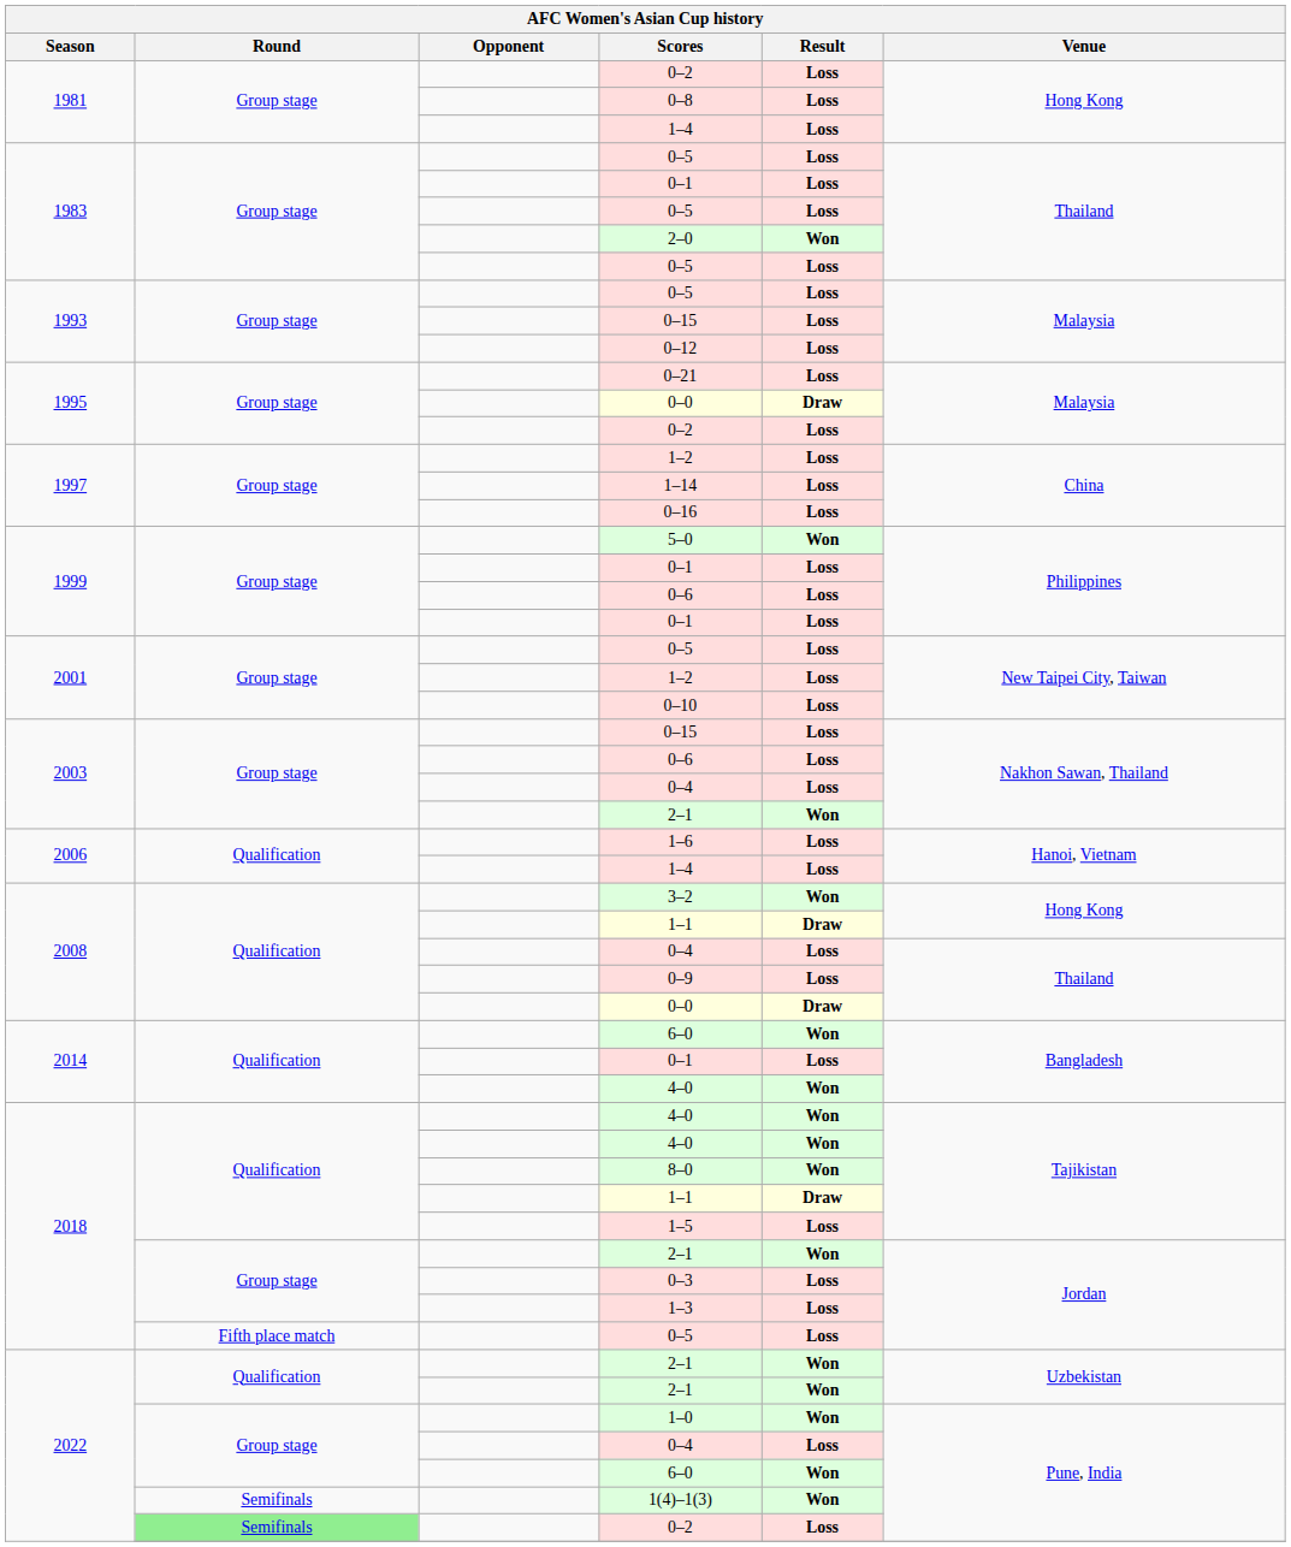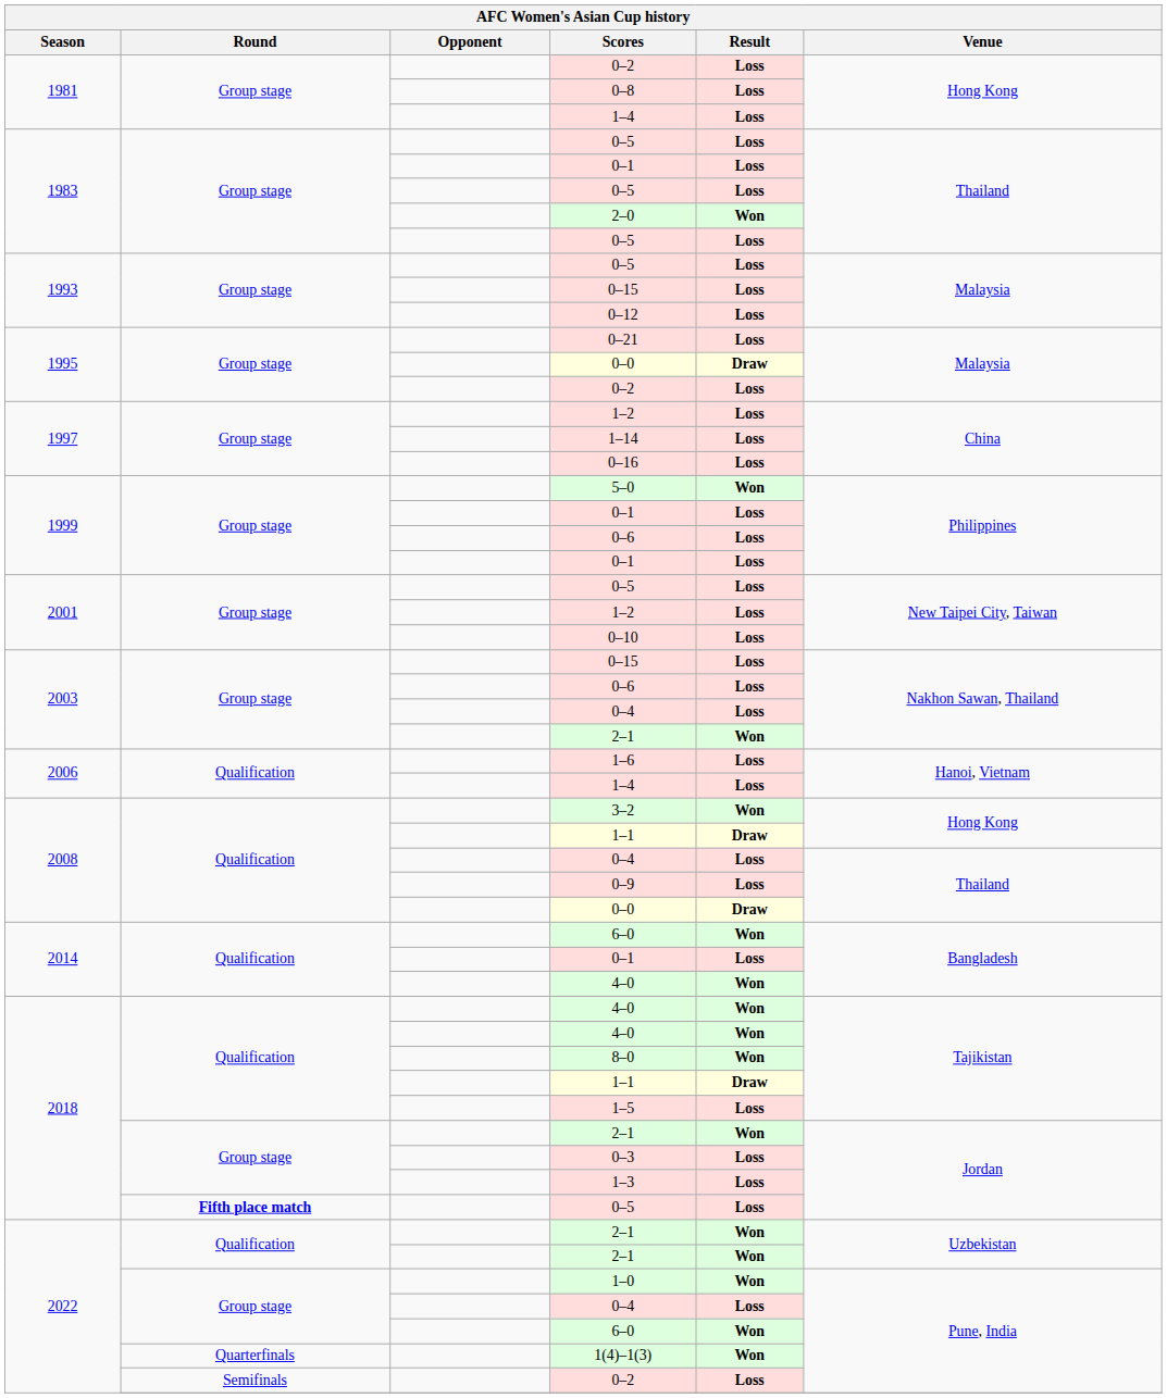 <table class="wikitable collapsible collapsed" style="text-align:center; font-size:90%; width:70%;">
 <tr>
 <th colspan="6">AFC Women's Asian Cup history</th>
 </tr>
 <tr>
 <th>Season</th>
 <th>Round</th>
 <th>Opponent</th>
 <th>Scores</th>
 <th>Result</th>
 <th>Venue</th>
 </tr>
 <tr>
 <td rowspan=3><a href='#'>1981</a></td>
 <td rowspan=3><a href='#'>Group stage</a></td>
 <td style="text-align:left"></td>
 <td style="background:#fdd;">0–2</td>
 <td style="background:#fdd;"><strong>Loss</strong></td>
 <td rowspan=3> <a href='#'>Hong Kong</a></td>
 </tr>
 <tr>
 <td style="text-align:left"></td>
 <td style="background:#fdd;">0–8</td>
 <td style="background:#fdd;"><strong>Loss</strong></td>
 </tr>
 <tr>
 <td style="text-align:left"></td>
 <td style="background:#fdd;">1–4</td>
 <td style="background:#fdd;"><strong>Loss</strong></td>
 </tr>
 <tr>
 <td rowspan=5><a href='#'>1983</a></td>
 <td rowspan=5><a href='#'>Group stage</a></td>
 <td style="text-align:left"></td>
 <td style="background:#fdd;">0–5</td>
 <td style="background:#fdd;"><strong>Loss</strong></td>
 <td rowspan=5> <a href='#'>Thailand</a></td>
 </tr>
 <tr>
 <td style="text-align:left"></td>
 <td style="background:#fdd;">0–1</td>
 <td style="background:#fdd;"><strong>Loss</strong></td>
 </tr>
 <tr>
 <td style="text-align:left"></td>
 <td style="background:#fdd;">0–5</td>
 <td style="background:#fdd;"><strong>Loss</strong></td>
 </tr>
 <tr>
 <td style="text-align:left"></td>
 <td style="background:#dfd;">2–0</td>
 <td style="background:#dfd;"><strong>Won</strong></td>
 </tr>
 <tr>
 <td style="text-align:left"></td>
 <td style="background:#fdd;">0–5</td>
 <td style="background:#fdd;"><strong>Loss</strong></td>
 </tr>
 <tr>
 <td rowspan=3><a href='#'>1993</a></td>
 <td rowspan=3><a href='#'>Group stage</a></td>
 <td style="text-align:left"></td>
 <td style="background:#fdd;">0–5</td>
 <td style="background:#fdd;"><strong>Loss</strong></td>
 <td rowspan=3> <a href='#'>Malaysia</a></td>
 </tr>
 <tr>
 <td style="text-align:left"></td>
 <td style="background:#fdd;">0–15</td>
 <td style="background:#fdd;"><strong>Loss</strong></td>
 </tr>
 <tr>
 <td style="text-align:left"></td>
 <td style="background:#fdd;">0–12</td>
 <td style="background:#fdd;"><strong>Loss</strong></td>
 </tr>
 <tr>
 <td rowspan=3><a href='#'>1995</a></td>
 <td rowspan=3><a href='#'>Group stage</a></td>
 <td style="text-align:left"></td>
 <td style="background:#fdd;">0–21</td>
 <td style="background:#fdd;"><strong>Loss</strong></td>
 <td rowspan=3> <a href='#'>Malaysia</a></td>
 </tr>
 <tr>
 <td style="text-align:left"></td>
 <td style="background:#ffd;">0–0</td>
 <td style="background:#ffd;"><strong>Draw</strong></td>
 </tr>
 <tr>
 <td style="text-align:left"></td>
 <td style="background:#fdd;">0–2</td>
 <td style="background:#fdd;"><strong>Loss</strong></td>
 </tr>
 <tr>
 <td rowspan=3><a href='#'>1997</a></td>
 <td rowspan=3><a href='#'>Group stage</a></td>
 <td style="text-align:left"></td>
 <td style="background:#fdd;">1–2</td>
 <td style="background:#fdd;"><strong>Loss</strong></td>
 <td rowspan=3> <a href='#'>China</a></td>
 </tr>
 <tr>
 <td style="text-align:left"></td>
 <td style="background:#fdd;">1–14</td>
 <td style="background:#fdd;"><strong>Loss</strong></td>
 </tr>
 <tr>
 <td style="text-align:left"></td>
 <td style="background:#fdd;">0–16</td>
 <td style="background:#fdd;"><strong>Loss</strong></td>
 </tr>
 <tr>
 <td rowspan=4><a href='#'>1999</a></td>
 <td rowspan=4><a href='#'>Group stage</a></td>
 <td style="text-align:left"></td>
 <td style="background:#dfd;">5–0</td>
 <td style="background:#dfd;"><strong>Won</strong></td>
 <td rowspan=4> <a href='#'>Philippines</a></td>
 </tr>
 <tr>
 <td style="text-align:left"></td>
 <td style="background:#fdd;">0–1</td>
 <td style="background:#fdd;"><strong>Loss</strong></td>
 </tr>
 <tr>
 <td style="text-align:left"></td>
 <td style="background:#fdd;">0–6</td>
 <td style="background:#fdd;"><strong>Loss</strong></td>
 </tr>
 <tr>
 <td style="text-align:left"></td>
 <td style="background:#fdd;">0–1</td>
 <td style="background:#fdd;"><strong>Loss</strong></td>
 </tr>
 <tr>
 <td rowspan=3><a href='#'>2001</a></td>
 <td rowspan=3><a href='#'>Group stage</a></td>
 <td style="text-align:left"></td>
 <td style="background:#fdd;">0–5</td>
 <td style="background:#fdd;"><strong>Loss</strong></td>
 <td rowspan=3> <a href='#'>New Taipei City</a>, <a href='#'>Taiwan</a></td>
 </tr>
 <tr>
 <td style="text-align:left"></td>
 <td style="background:#fdd;">1–2</td>
 <td style="background:#fdd;"><strong>Loss</strong></td>
 </tr>
 <tr>
 <td style="text-align:left"></td>
 <td style="background:#fdd;">0–10</td>
 <td style="background:#fdd;"><strong>Loss</strong></td>
 </tr>
 <tr>
 <td rowspan=4><a href='#'>2003</a></td>
 <td rowspan=4><a href='#'>Group stage</a></td>
 <td style="text-align:left"></td>
 <td style="background:#fdd;">0–15</td>
 <td style="background:#fdd;"><strong>Loss</strong></td>
 <td rowspan=4> <a href='#'>Nakhon Sawan</a>, <a href='#'>Thailand</a></td>
 </tr>
 <tr>
 <td style="text-align:left"></td>
 <td style="background:#fdd;">0–6</td>
 <td style="background:#fdd;"><strong>Loss</strong></td>
 </tr>
 <tr>
 <td style="text-align:left"></td>
 <td style="background:#fdd;">0–4</td>
 <td style="background:#fdd;"><strong>Loss</strong></td>
 </tr>
 <tr>
 <td style="text-align:left"></td>
 <td style="background:#dfd;">2–1</td>
 <td style="background:#dfd;"><strong>Won</strong></td>
 </tr>
 <tr>
 <td rowspan=2><a href='#'>2006</a></td>
 <td rowspan=2><a href='#'>Qualification</a></td>
 <td style="text-align:left"></td>
 <td style="background:#fdd;">1–6</td>
 <td style="background:#fdd;"><strong>Loss</strong></td>
 <td rowspan=2> <a href='#'>Hanoi</a>, <a href='#'>Vietnam</a></td>
 </tr>
 <tr>
 <td style="text-align:left"></td>
 <td style="background:#fdd;">1–4</td>
 <td style="background:#fdd;"><strong>Loss</strong></td>
 </tr>
 <tr>
 <td rowspan=5><a href='#'>2008</a></td>
 <td rowspan=5><a href='#'>Qualification</a></td>
 <td style="text-align:left"></td>
 <td style="background:#dfd;">3–2</td>
 <td style="background:#dfd;"><strong>Won</strong></td>
 <td rowspan=2> <a href='#'>Hong Kong</a></td>
 </tr>
 <tr>
 <td style="text-align:left"></td>
 <td style="background:#ffd;">1–1</td>
 <td style="background:#ffd;"><strong>Draw</strong></td>
 </tr>
 <tr>
 <td style="text-align:left"></td>
 <td style="background:#fdd;">0–4</td>
 <td style="background:#fdd;"><strong>Loss</strong></td>
 <td rowspan=3> <a href='#'>Thailand</a></td>
 </tr>
 <tr>
 <td style="text-align:left"></td>
 <td style="background:#fdd;">0–9</td>
 <td style="background:#fdd;"><strong>Loss</strong></td>
 </tr>
 <tr>
 <td style="text-align:left"></td>
 <td style="background:#ffd;">0–0</td>
 <td style="background:#ffd;"><strong>Draw</strong></td>
 </tr>
 <tr>
 <td rowspan=3><a href='#'>2014</a></td>
 <td rowspan=3><a href='#'>Qualification</a></td>
 <td style="text-align:left"></td>
 <td style="background:#dfd;">6–0</td>
 <td style="background:#dfd;"><strong>Won</strong></td>
 <td rowspan=3> <a href='#'>Bangladesh</a></td>
 </tr>
 <tr>
 <td style="text-align:left"></td>
 <td style="background:#fdd;">0–1</td>
 <td style="background:#fdd;"><strong>Loss</strong></td>
 </tr>
 <tr>
 <td style="text-align:left"></td>
 <td style="background:#dfd;">4–0</td>
 <td style="background:#dfd;"><strong>Won</strong></td>
 </tr>
 <tr>
 <td rowspan=9><a href='#'>2018</a></td>
 <td rowspan=5><a href='#'>Qualification</a></td>
 <td style="text-align:left"></td>
 <td style="background:#dfd;">4–0</td>
 <td style="background:#dfd;"><strong>Won</strong></td>
 <td rowspan=5> <a href='#'>Tajikistan</a></td>
 </tr>
 <tr>
 <td style="text-align:left"></td>
 <td style="background:#dfd;">4–0</td>
 <td style="background:#dfd;"><strong>Won</strong></td>
 </tr>
 <tr>
 <td style="text-align:left"></td>
 <td style="background:#dfd;">8–0</td>
 <td style="background:#dfd;"><strong>Won</strong></td>
 </tr>
 <tr>
 <td style="text-align:left"></td>
 <td style="background:#ffd;">1–1</td>
 <td style="background:#ffd;"><strong>Draw</strong></td>
 </tr>
 <tr>
 <td style="text-align:left"></td>
 <td style="background:#fdd;">1–5</td>
 <td style="background:#fdd;"><strong>Loss</strong></td>
 </tr>
 <tr>
 <td rowspan=3><a href='#'>Group stage</a></td>
 <td style="text-align:left"></td>
 <td style="background:#dfd;">2–1</td>
 <td style="background:#dfd;"><strong>Won</strong></td>
 <td rowspan=4> <a href='#'>Jordan</a></td>
 </tr>
 <tr>
 <td style="text-align:left"></td>
 <td style="background:#fdd;">0–3</td>
 <td style="background:#fdd;"><strong>Loss</strong></td>
 </tr>
 <tr>
 <td style="text-align:left"></td>
 <td style="background:#fdd;">1–3</td>
 <td style="background:#fdd;"><strong>Loss</strong></td>
 </tr>
 <tr>
-<td rowspan=1><a href='#'>Fifth place match</a></td>
+<td rowspan=1><strong><a href='#'>Fifth place match</a></strong></td>
 <td style="text-align:left"></td>
 <td style="background:#fdd;">0–5</td>
 <td style="background:#fdd;"><strong>Loss</strong></td>
 </tr>
 <tr>
 <td rowspan=8><a href='#'>2022</a></td>
 <td rowspan=2><a href='#'>Qualification</a></td>
 <td style="text-align:left"></td>
 <td style="background:#dfd;">2–1</td>
 <td style="background:#dfd;"><strong>Won</strong></td>
 <td rowspan=2> <a href='#'>Uzbekistan</a></td>
 </tr>
 <tr>
 <td style="text-align:left"></td>
 <td style="background:#dfd;">2–1</td>
 <td style="background:#dfd;"><strong>Won</strong></td>
 </tr>
 <tr>
 <td rowspan=3><a href='#'>Group stage</a></td>
 <td style="text-align:left"></td>
 <td style="background:#dfd;">1–0</td>
 <td style="background:#dfd;"><strong>Won</strong></td>
 <td rowspan=5> <a href='#'>Pune</a>, <a href='#'>India</a></td>
 </tr>
 <tr>
 <td style="text-align:left"></td>
 <td style="background:#fdd;">0–4</td>
 <td style="background:#fdd;"><strong>Loss</strong></td>
 </tr>
 <tr>
 <td style="text-align:left"></td>
 <td style="background:#dfd;">6–0</td>
 <td style="background:#dfd;"><strong>Won</strong></td>
 </tr>
 <tr>
-<td rowspan=1><a href='#'>Semifinals</a></td>
+<td rowspan=1><a href='#'>Quarterfinals</a></td>
 <td style="text-align:left"></td>
 <td style="background:#dfd;">1(4)–1(3)</td>
 <td style="background:#dfd;"><strong>Won</strong></td>
 </tr>
 <tr>
-<td rowspan=1 style="background: lightgreen;"><a href='#'>Semifinals</a></td>
+<td rowspan=1><a href='#'>Semifinals</a></td>
 <td style="text-align:left"></td>
 <td style="background:#fdd;">0–2</td>
 <td style="background:#fdd;"><strong>Loss</strong></td>
 </tr>
 <tr>
 </tr>
 </table>
